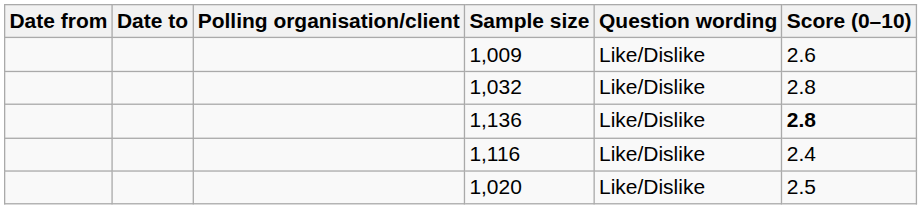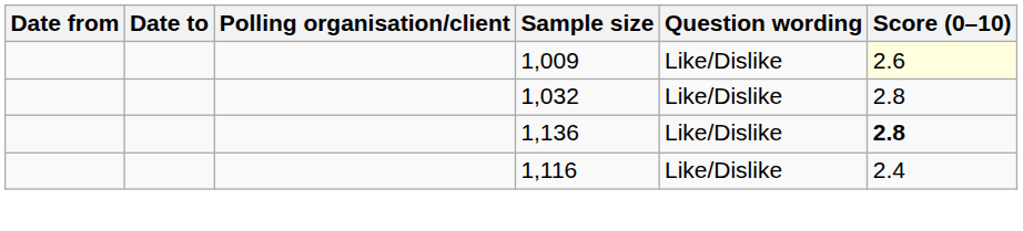 <table class="wikitable sortable">
 <tr>
 <th>Date from</th>
 <th>Date to</th>
 <th>Polling organisation/client</th>
 <th>Sample size</th>
 <th>Question wording</th>
 <th>Score (0–10)</th>
 </tr>
 <tr>
 <td></td>
 <td></td>
 <td></td>
 <td>1,009</td>
 <td>Like/Dislike</td>
-<td>2.6</td>
+<td style="background: lightyellow;">2.6</td>
 </tr>
 <tr>
 <td></td>
 <td></td>
 <td></td>
 <td>1,032</td>
 <td>Like/Dislike</td>
 <td>2.8</td>
 </tr>
 <tr>
 <td></td>
 <td></td>
 <td></td>
 <td>1,136</td>
 <td>Like/Dislike</td>
 <td><strong>2.8</strong></td>
 </tr>
 <tr>
 <td></td>
 <td></td>
 <td></td>
 <td>1,116</td>
 <td>Like/Dislike</td>
 <td>2.4</td>
 </tr>
-<tr>
-<td></td>
-<td></td>
-<td></td>
-<td>1,020</td>
-<td>Like/Dislike</td>
-<td>2.5</td>
-</tr>
 </table>
